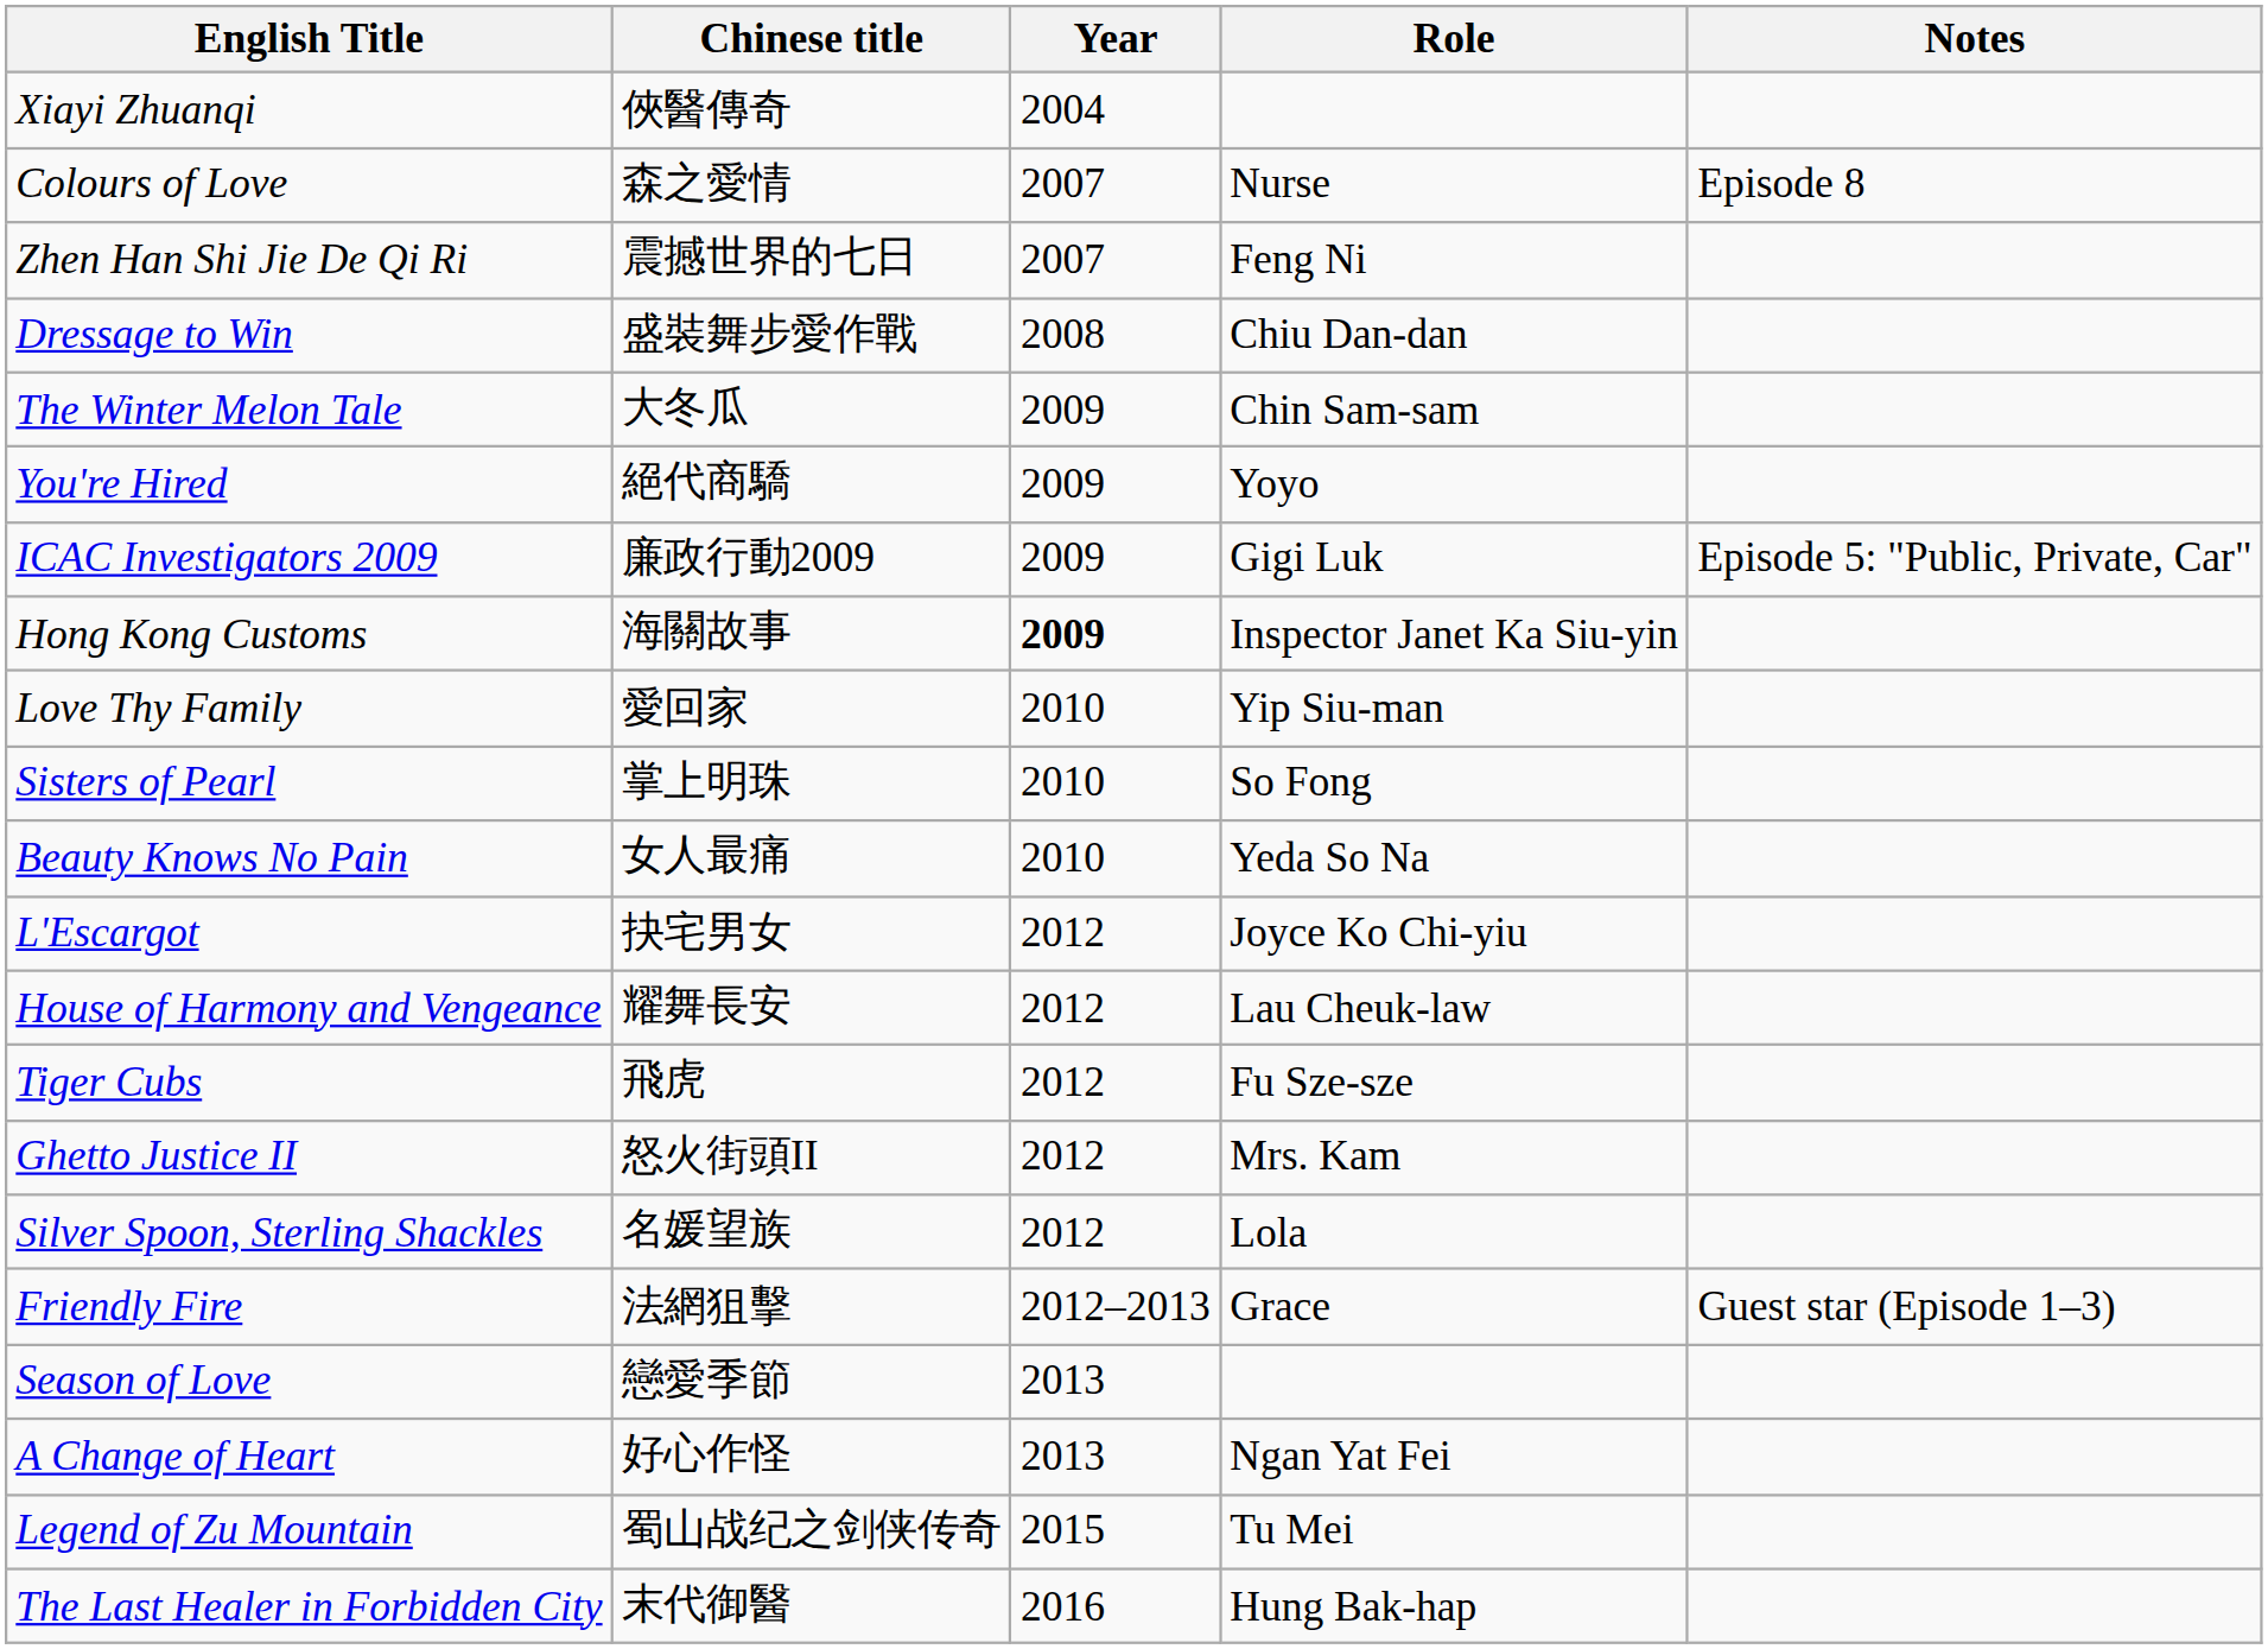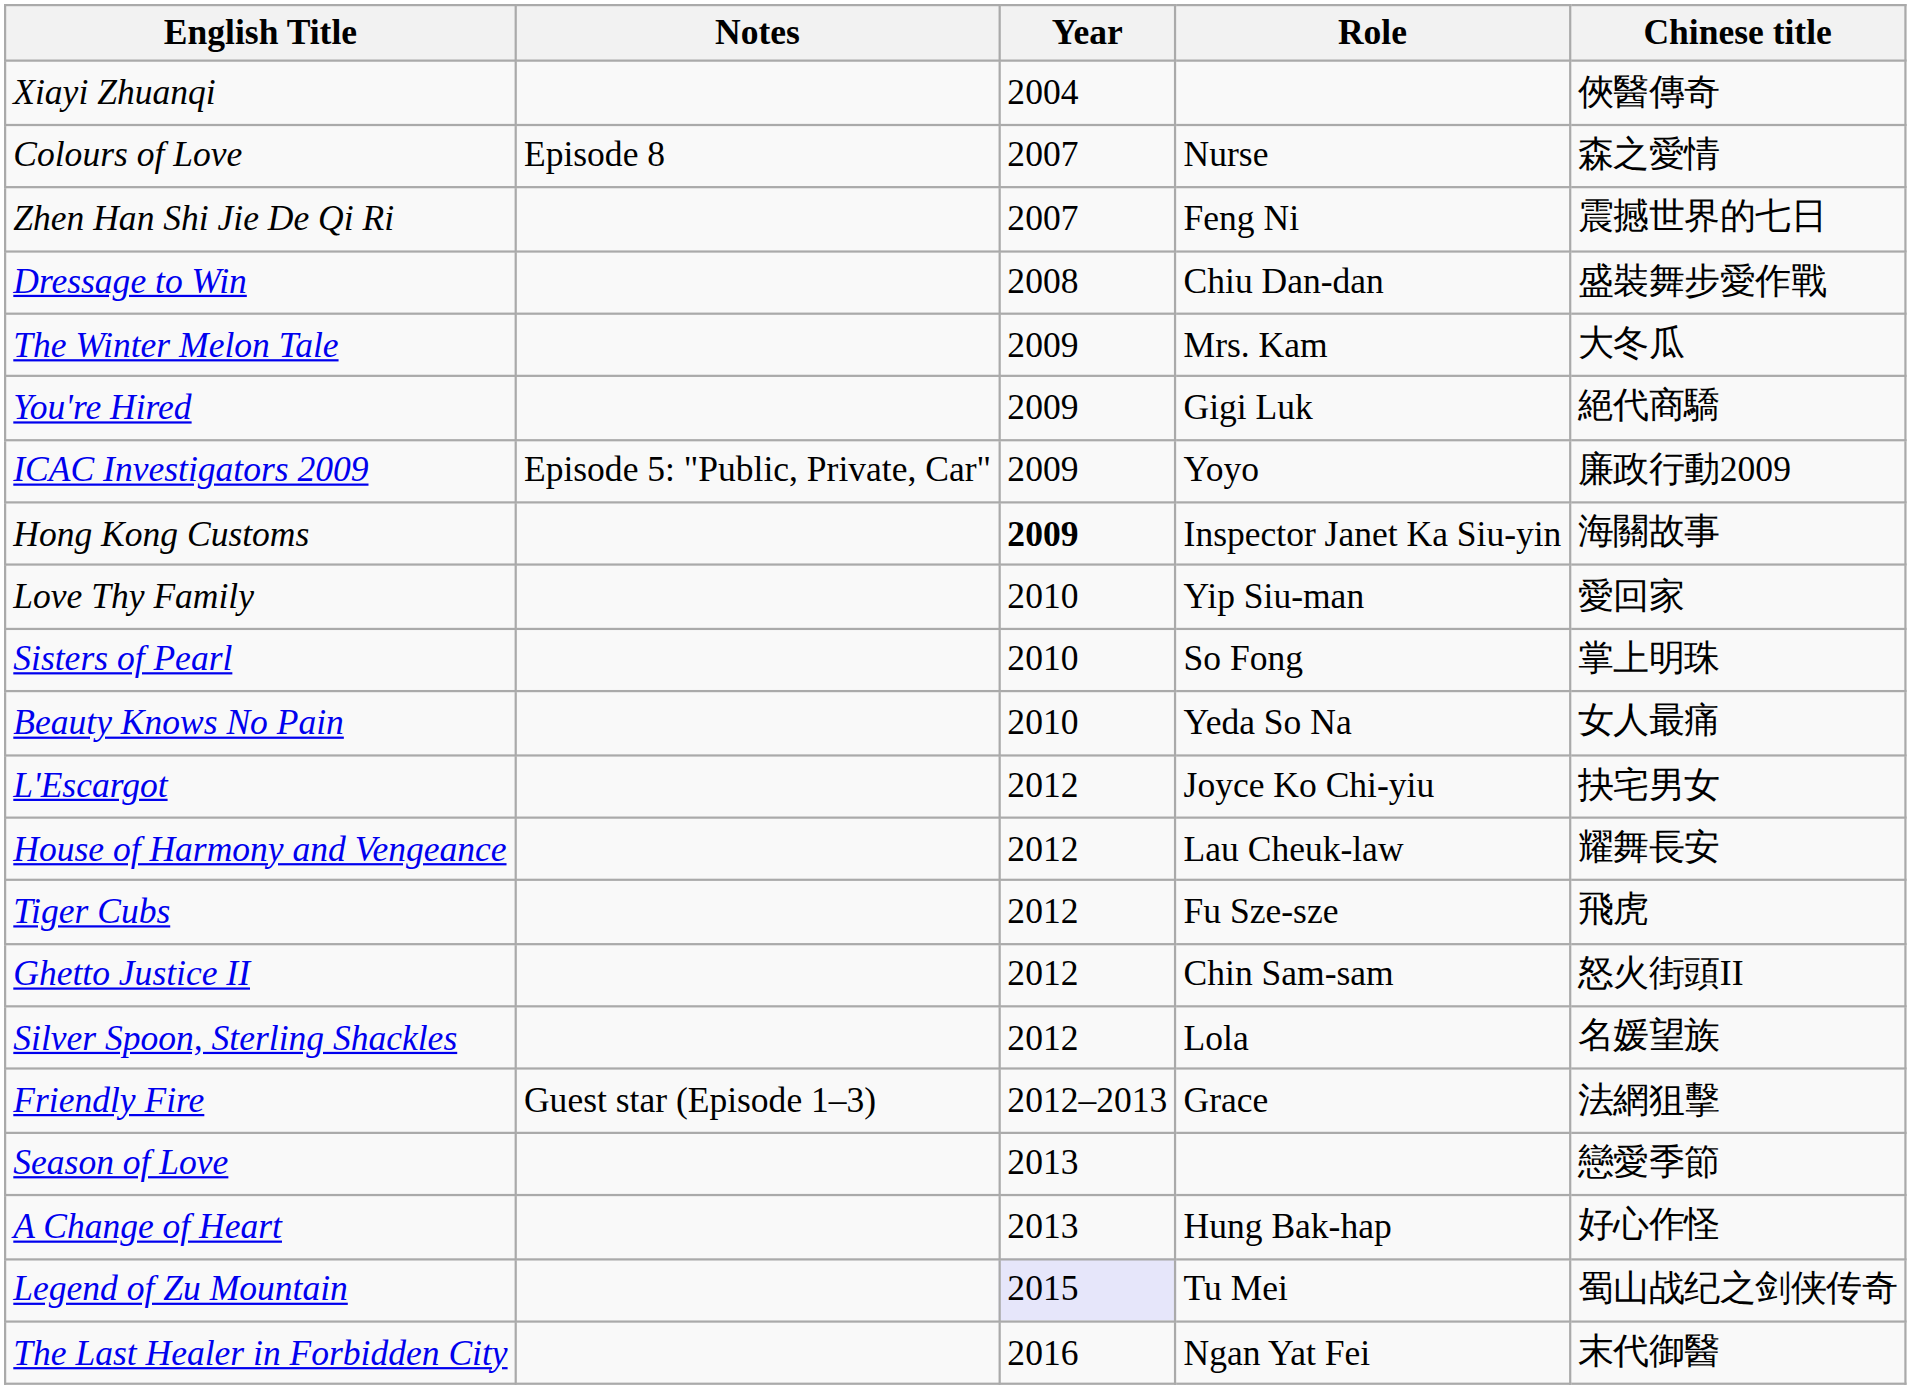 <table class="wikitable plainrowheaders sortable">
 <tr>
 <th scope="col">English Title</th>
-<th scope="col">Chinese title</th>
+<th scope="col" class="unsortable">Notes</th>
 <th scope="col">Year</th>
 <th scope="col">Role</th>
-<th scope="col" class="unsortable">Notes</th>
+<th scope="col">Chinese title</th>
 </tr>
 <tr>
 <td><em>Xiayi Zhuanqi</em></td>
-<td>俠醫傳奇</td>
+<td></td>
 <td>2004</td>
 <td></td>
-<td></td>
+<td>俠醫傳奇</td>
 </tr>
 <tr>
 <td><em>Colours of Love</em></td>
-<td>森之愛情</td>
+<td>Episode 8</td>
 <td>2007</td>
 <td>Nurse</td>
-<td>Episode 8</td>
+<td>森之愛情</td>
 </tr>
 <tr>
 <td><em>Zhen Han Shi Jie De Qi Ri</em></td>
-<td>震撼世界的七日</td>
+<td></td>
 <td>2007</td>
 <td>Feng Ni</td>
-<td></td>
+<td>震撼世界的七日</td>
 </tr>
 <tr>
 <td><em><a href='#'>Dressage to Win</a></em></td>
-<td>盛裝舞步愛作戰</td>
+<td></td>
 <td>2008</td>
 <td>Chiu Dan-dan</td>
-<td></td>
+<td>盛裝舞步愛作戰</td>
 </tr>
 <tr>
 <td><em><a href='#'>The Winter Melon Tale</a></em></td>
+<td></td>
+<td>2009</td>
+<td>Mrs. Kam</td>
 <td>大冬瓜</td>
-<td>2009</td>
-<td>Chin Sam-sam</td>
-<td></td>
 </tr>
 <tr>
 <td><em><a href='#'>You're Hired</a></em></td>
+<td></td>
+<td>2009</td>
+<td>Gigi Luk</td>
 <td>絕代商驕</td>
-<td>2009</td>
-<td>Yoyo</td>
-<td></td>
 </tr>
 <tr>
 <td><em><a href='#'>ICAC Investigators 2009</a></em></td>
+<td>Episode 5: "Public, Private, Car"</td>
+<td>2009</td>
+<td>Yoyo</td>
 <td>廉政行動2009</td>
-<td>2009</td>
-<td>Gigi Luk</td>
-<td>Episode 5: "Public, Private, Car"</td>
 </tr>
 <tr>
 <td><em>Hong Kong Customs</em></td>
-<td>海關故事</td>
+<td></td>
 <td><strong>2009</strong></td>
 <td>Inspector Janet Ka Siu-yin</td>
-<td></td>
+<td>海關故事</td>
 </tr>
 <tr>
 <td><em>Love Thy Family</em></td>
-<td>愛回家</td>
+<td></td>
 <td>2010</td>
 <td>Yip Siu-man</td>
-<td></td>
+<td>愛回家</td>
 </tr>
 <tr>
 <td><em><a href='#'>Sisters of Pearl</a></em></td>
-<td>掌上明珠</td>
+<td></td>
 <td>2010</td>
 <td>So Fong</td>
-<td></td>
+<td>掌上明珠</td>
 </tr>
 <tr>
 <td><em><a href='#'>Beauty Knows No Pain</a></em></td>
-<td>女人最痛</td>
+<td></td>
 <td>2010</td>
 <td>Yeda So Na</td>
-<td></td>
+<td>女人最痛</td>
 </tr>
 <tr>
 <td><em><a href='#'>L'Escargot</a></em></td>
-<td>抉宅男女</td>
+<td></td>
 <td>2012</td>
 <td>Joyce Ko Chi-yiu</td>
-<td></td>
+<td>抉宅男女</td>
 </tr>
 <tr>
 <td><em><a href='#'>House of Harmony and Vengeance</a></em></td>
-<td>耀舞長安</td>
+<td></td>
 <td>2012</td>
 <td>Lau Cheuk-law</td>
-<td></td>
+<td>耀舞長安</td>
 </tr>
 <tr>
 <td><em><a href='#'>Tiger Cubs</a></em></td>
-<td>飛虎</td>
+<td></td>
 <td>2012</td>
 <td>Fu Sze-sze</td>
-<td></td>
+<td>飛虎</td>
 </tr>
 <tr>
 <td><em><a href='#'>Ghetto Justice II</a></em></td>
+<td></td>
+<td>2012</td>
+<td>Chin Sam-sam</td>
 <td>怒火街頭II</td>
-<td>2012</td>
-<td>Mrs. Kam</td>
-<td></td>
 </tr>
 <tr>
 <td><em><a href='#'>Silver Spoon, Sterling Shackles</a></em></td>
-<td>名媛望族</td>
+<td></td>
 <td>2012</td>
 <td>Lola</td>
-<td></td>
+<td>名媛望族</td>
 </tr>
 <tr>
 <td><em><a href='#'>Friendly Fire</a></em></td>
-<td>法網狙擊</td>
+<td>Guest star (Episode 1–3)</td>
 <td>2012–2013</td>
 <td>Grace</td>
-<td>Guest star (Episode 1–3)</td>
+<td>法網狙擊</td>
 </tr>
 <tr>
 <td><em><a href='#'>Season of Love</a></em></td>
-<td>戀愛季節</td>
+<td></td>
 <td>2013</td>
 <td></td>
-<td></td>
+<td>戀愛季節</td>
 </tr>
 <tr>
 <td><em><a href='#'>A Change of Heart</a></em></td>
+<td></td>
+<td>2013</td>
+<td>Hung Bak-hap</td>
 <td>好心作怪</td>
-<td>2013</td>
-<td>Ngan Yat Fei</td>
-<td></td>
 </tr>
 <tr>
 <td><em><a href='#'>Legend of Zu Mountain</a></em></td>
+<td></td>
+<td style="background: lavender;">2015</td>
+<td>Tu Mei</td>
 <td>蜀山战纪之剑侠传奇</td>
-<td>2015</td>
-<td>Tu Mei</td>
-<td></td>
 </tr>
 <tr>
 <td><em><a href='#'>The Last Healer in Forbidden City</a></em></td>
+<td></td>
+<td>2016</td>
+<td>Ngan Yat Fei</td>
 <td>末代御醫</td>
-<td>2016</td>
-<td>Hung Bak-hap</td>
-<td></td>
 </tr>
 </table>
